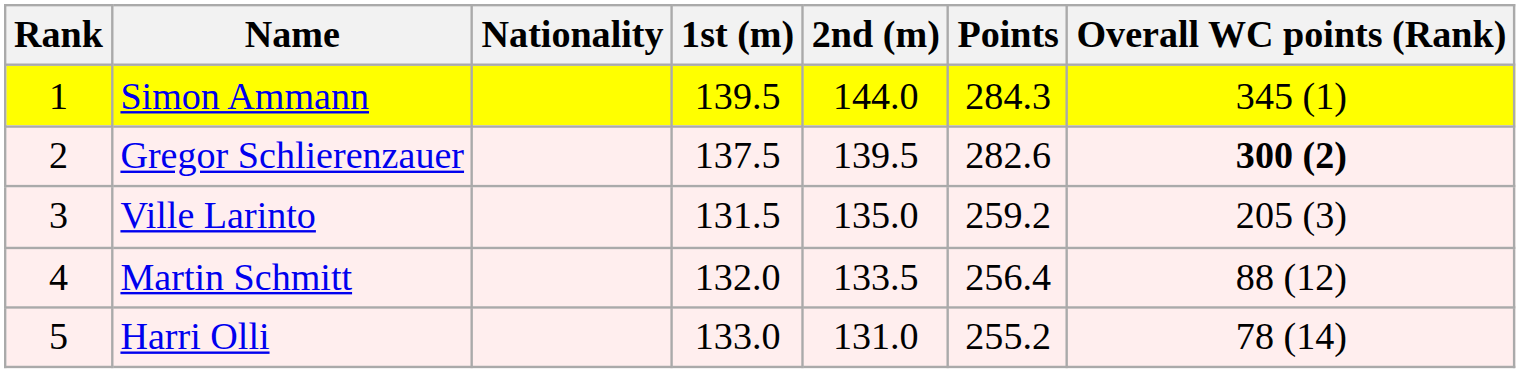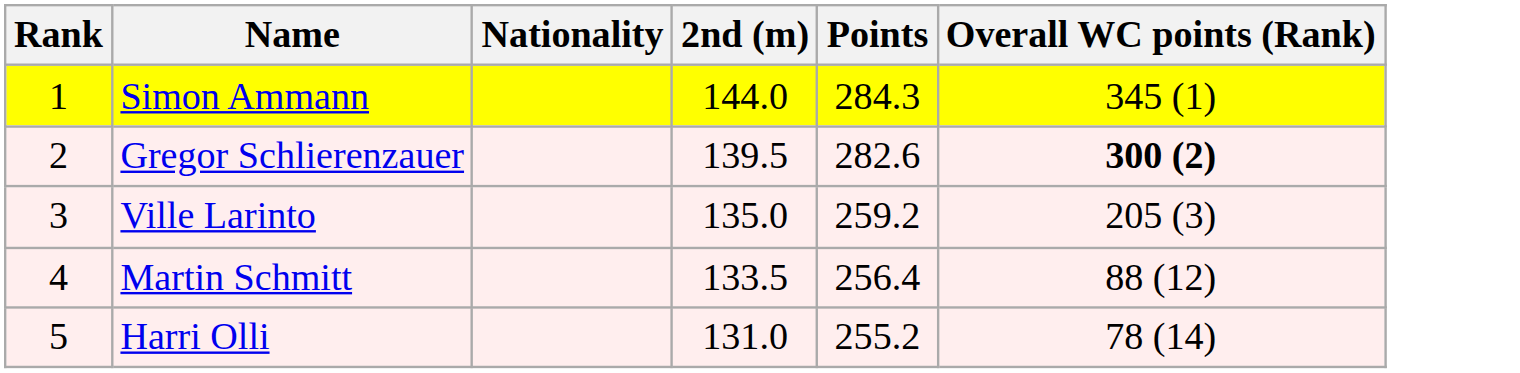 <table class="wikitable">
 <tr>
 <th align=Center>Rank</th>
 <th>Name</th>
 <th>Nationality</th>
-<th align=Center>1st (m)</th>
 <th>2nd (m)</th>
 <th>Points</th>
 <th>Overall WC points (Rank)</th>
 </tr>
 <tr style="background:#ffff00;">
 <td align=center>1</td>
 <td align=left><a href='#'>Simon Ammann</a></td>
 <td align=left></td>
-<td align=center>139.5</td>
 <td align=center>144.0</td>
 <td align=center>284.3</td>
 <td align=center>345 (1)</td>
 </tr>
 <tr style="background:#ffeeee;">
 <td align=center>2</td>
 <td align=left><a href='#'>Gregor Schlierenzauer</a></td>
 <td align=left></td>
-<td align=center>137.5</td>
 <td align=center>139.5</td>
 <td align=center>282.6</td>
 <td align=center><strong>300 (2)</strong></td>
 </tr>
 <tr style="background:#ffeeee;">
 <td align=center>3</td>
 <td align=left><a href='#'>Ville Larinto</a></td>
 <td align=left></td>
-<td align=center>131.5</td>
 <td align=center>135.0</td>
 <td align=center>259.2</td>
 <td align=center>205 (3)</td>
 </tr>
 <tr style="background:#ffeeee;">
 <td align=center>4</td>
 <td align=left><a href='#'>Martin Schmitt</a></td>
 <td align=left></td>
-<td align=center>132.0</td>
 <td align=center>133.5</td>
 <td align=center>256.4</td>
 <td align=center>88 (12)</td>
 </tr>
 <tr style="background:#ffeeee;">
 <td align=center>5</td>
 <td align=left><a href='#'>Harri Olli</a></td>
 <td align=left></td>
-<td align=center>133.0</td>
 <td align=center>131.0</td>
 <td align=center>255.2</td>
 <td align=center>78 (14)</td>
 </tr>
 </table>
